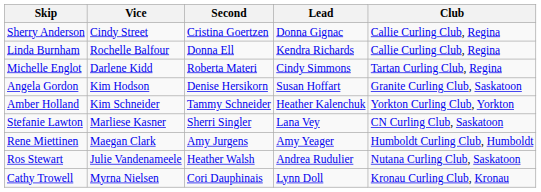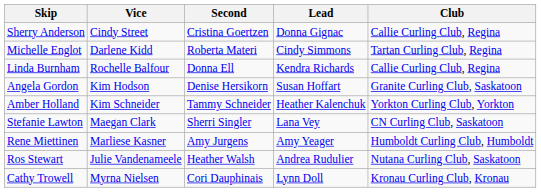 <table class="wikitable">
 <tr>
 <th>Skip</th>
 <th>Vice</th>
 <th>Second</th>
 <th>Lead</th>
 <th>Club</th>
 </tr>
 <tr>
 <td><a href='#'>Sherry Anderson</a></td>
 <td><a href='#'>Cindy Street</a></td>
 <td><a href='#'>Cristina Goertzen</a></td>
 <td><a href='#'>Donna Gignac</a></td>
 <td><a href='#'>Callie Curling Club</a>, <a href='#'>Regina</a></td>
 </tr>
 <tr>
+<td><a href='#'>Michelle Englot</a></td>
+<td><a href='#'>Darlene Kidd</a></td>
+<td><a href='#'>Roberta Materi</a></td>
+<td><a href='#'>Cindy Simmons</a></td>
+<td><a href='#'>Tartan Curling Club</a>, <a href='#'>Regina</a></td>
+</tr>
+<tr>
 <td><a href='#'>Linda Burnham</a></td>
 <td><a href='#'>Rochelle Balfour</a></td>
 <td><a href='#'>Donna Ell</a></td>
 <td><a href='#'>Kendra Richards</a></td>
 <td><a href='#'>Callie Curling Club</a>, <a href='#'>Regina</a></td>
-</tr>
-<tr>
-<td><a href='#'>Michelle Englot</a></td>
-<td><a href='#'>Darlene Kidd</a></td>
-<td><a href='#'>Roberta Materi</a></td>
-<td><a href='#'>Cindy Simmons</a></td>
-<td><a href='#'>Tartan Curling Club</a>, <a href='#'>Regina</a></td>
 </tr>
 <tr>
 <td><a href='#'>Angela Gordon</a></td>
 <td><a href='#'>Kim Hodson</a></td>
 <td><a href='#'>Denise Hersikorn</a></td>
 <td><a href='#'>Susan Hoffart</a></td>
 <td><a href='#'>Granite Curling Club</a>, <a href='#'>Saskatoon</a></td>
 </tr>
 <tr>
 <td><a href='#'>Amber Holland</a></td>
 <td><a href='#'>Kim Schneider</a></td>
 <td><a href='#'>Tammy Schneider</a></td>
 <td><a href='#'>Heather Kalenchuk</a></td>
 <td><a href='#'>Yorkton Curling Club</a>, <a href='#'>Yorkton</a></td>
 </tr>
 <tr>
 <td><a href='#'>Stefanie Lawton</a></td>
-<td><a href='#'>Marliese Kasner</a></td>
+<td><a href='#'>Maegan Clark</a></td>
 <td><a href='#'>Sherri Singler</a></td>
 <td><a href='#'>Lana Vey</a></td>
 <td><a href='#'>CN Curling Club</a>, <a href='#'>Saskatoon</a></td>
 </tr>
 <tr>
 <td><a href='#'>Rene Miettinen</a></td>
-<td><a href='#'>Maegan Clark</a></td>
+<td><a href='#'>Marliese Kasner</a></td>
 <td><a href='#'>Amy Jurgens</a></td>
 <td><a href='#'>Amy Yeager</a></td>
 <td><a href='#'>Humboldt Curling Club</a>, <a href='#'>Humboldt</a></td>
 </tr>
 <tr>
 <td><a href='#'>Ros Stewart</a></td>
 <td><a href='#'>Julie Vandenameele</a></td>
 <td><a href='#'>Heather Walsh</a></td>
 <td><a href='#'>Andrea Rudulier</a></td>
 <td><a href='#'>Nutana Curling Club</a>, <a href='#'>Saskatoon</a></td>
 </tr>
 <tr>
 <td><a href='#'>Cathy Trowell</a></td>
 <td><a href='#'>Myrna Nielsen</a></td>
 <td><a href='#'>Cori Dauphinais</a></td>
 <td><a href='#'>Lynn Doll</a></td>
 <td><a href='#'>Kronau Curling Club</a>, <a href='#'>Kronau</a></td>
 </tr>
 </table>
